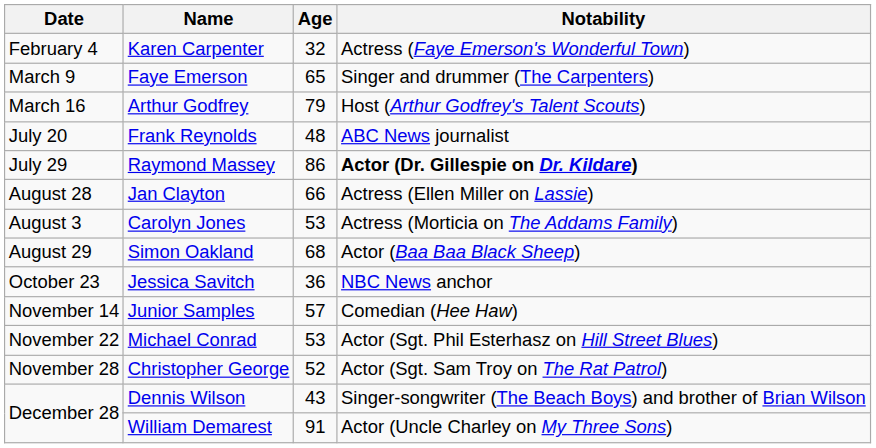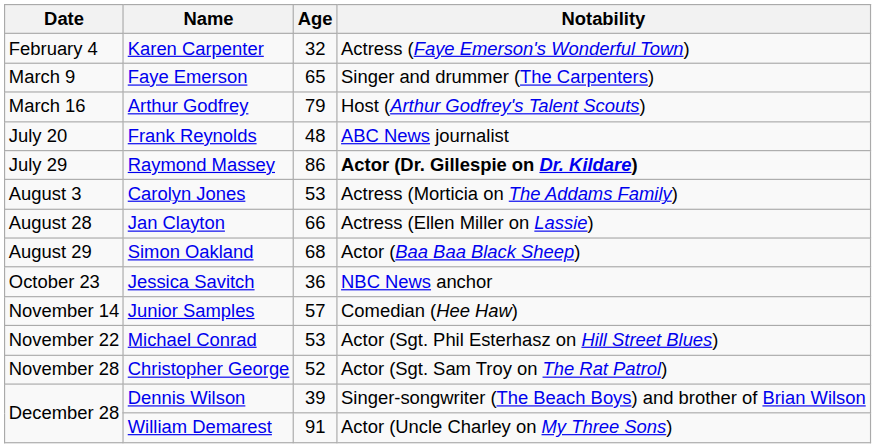 <table class="wikitable sortable">
 <tr>
 <th>Date</th>
 <th>Name</th>
 <th>Age</th>
 <th class="unsortable">Notability</th>
 </tr>
 <tr>
 <td>February 4</td>
 <td><a href='#'>Karen Carpenter</a></td>
 <td align="center">32</td>
 <td>Actress (<em><a href='#'>Faye Emerson's Wonderful Town</a></em>)</td>
 </tr>
 <tr>
 <td>March 9</td>
 <td><a href='#'>Faye Emerson</a></td>
 <td align="center">65</td>
 <td>Singer and drummer (<a href='#'>The Carpenters</a>)</td>
 </tr>
 <tr>
 <td>March 16</td>
 <td><a href='#'>Arthur Godfrey</a></td>
 <td align="center">79</td>
 <td>Host (<em><a href='#'>Arthur Godfrey's Talent Scouts</a></em>)</td>
 </tr>
 <tr>
 <td>July 20</td>
 <td><a href='#'>Frank Reynolds</a></td>
 <td align="center">48</td>
 <td><a href='#'>ABC News</a> journalist</td>
 </tr>
 <tr>
 <td>July 29</td>
 <td><a href='#'>Raymond Massey</a></td>
 <td align="center">86</td>
 <td><strong>Actor (Dr. Gillespie on <em><a href='#'>Dr. Kildare</a></em>)</strong></td>
 </tr>
 <tr>
+<td>August 3</td>
+<td><a href='#'>Carolyn Jones</a></td>
+<td align="center">53</td>
+<td>Actress (Morticia on <em><a href='#'>The Addams Family</a></em>)</td>
+</tr>
+<tr>
 <td>August 28</td>
 <td><a href='#'>Jan Clayton</a></td>
 <td align="center">66</td>
 <td>Actress (Ellen Miller on <em><a href='#'>Lassie</a></em>)</td>
-</tr>
-<tr>
-<td>August 3</td>
-<td><a href='#'>Carolyn Jones</a></td>
-<td align="center">53</td>
-<td>Actress (Morticia on <em><a href='#'>The Addams Family</a></em>)</td>
 </tr>
 <tr>
 <td>August 29</td>
 <td><a href='#'>Simon Oakland</a></td>
 <td align="center">68</td>
 <td>Actor (<em><a href='#'>Baa Baa Black Sheep</a></em>)</td>
 </tr>
 <tr>
 <td>October 23</td>
 <td><a href='#'>Jessica Savitch</a></td>
 <td align="center">36</td>
 <td><a href='#'>NBC News</a> anchor</td>
 </tr>
 <tr>
 <td>November 14</td>
 <td><a href='#'>Junior Samples</a></td>
 <td align="center">57</td>
 <td>Comedian (<em>Hee Haw</em>)</td>
 </tr>
 <tr>
 <td>November 22</td>
 <td><a href='#'>Michael Conrad</a></td>
 <td align="center">53</td>
 <td>Actor (Sgt. Phil Esterhasz on <em><a href='#'>Hill Street Blues</a></em>)</td>
 </tr>
 <tr>
 <td>November 28</td>
 <td><a href='#'>Christopher George</a></td>
 <td align="center">52</td>
 <td>Actor (Sgt. Sam Troy on <em><a href='#'>The Rat Patrol</a></em>)</td>
 </tr>
 <tr>
 <td rowspan="2">December 28</td>
 <td><a href='#'>Dennis Wilson</a></td>
-<td align="center">43</td>
+<td align="center">39</td>
 <td>Singer-songwriter (<a href='#'>The Beach Boys</a>) and brother of <a href='#'>Brian Wilson</a></td>
 </tr>
 <tr>
 <td><a href='#'>William Demarest</a></td>
 <td align="center">91</td>
 <td>Actor (Uncle Charley on <em><a href='#'>My Three Sons</a></em>)</td>
 </tr>
 </table>
